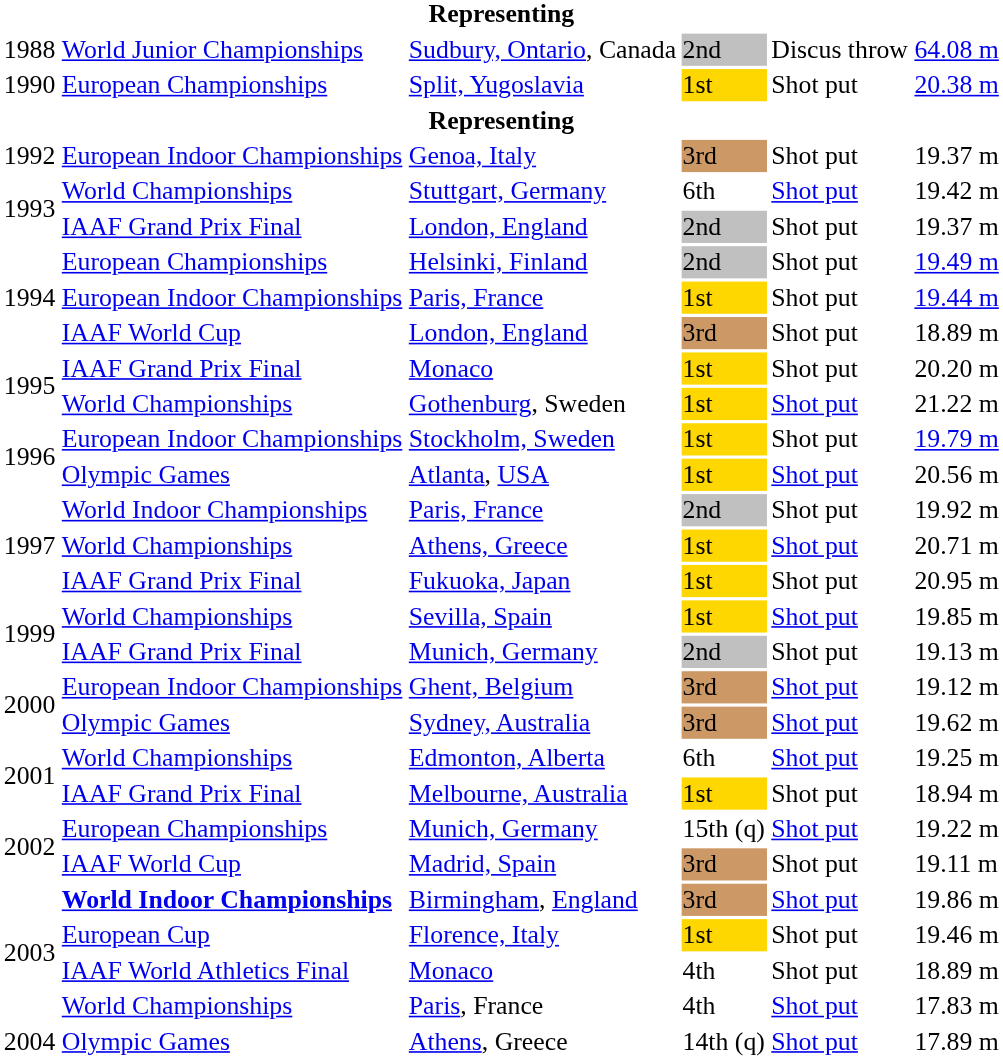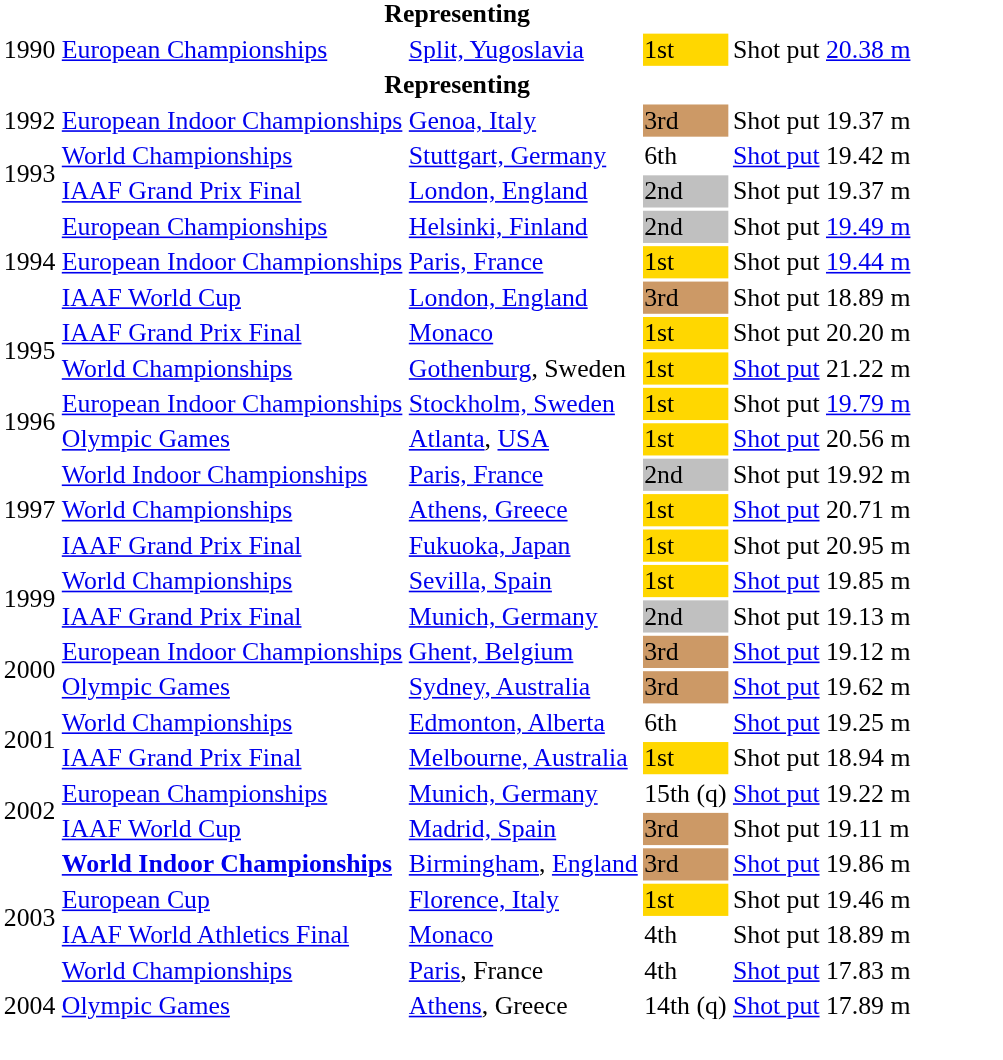 <table>
 <tr>
 <th colspan="6">Representing </th>
-</tr>
-<tr>
-<td>1988</td>
-<td><a href='#'>World Junior Championships</a></td>
-<td><a href='#'>Sudbury, Ontario</a>, Canada</td>
-<td bgcolor=silver>2nd</td>
-<td>Discus throw</td>
-<td><a href='#'>64.08 m</a></td>
 </tr>
 <tr>
 <td>1990</td>
 <td><a href='#'>European Championships</a></td>
 <td><a href='#'>Split, Yugoslavia</a></td>
 <td bgcolor=gold>1st</td>
 <td>Shot put</td>
 <td><a href='#'>20.38 m</a></td>
 </tr>
 <tr>
 <th colspan="6">Representing </th>
 </tr>
 <tr>
 <td>1992</td>
 <td><a href='#'>European Indoor Championships</a></td>
 <td><a href='#'>Genoa, Italy</a></td>
 <td bgcolor=cc9966>3rd</td>
 <td>Shot put</td>
 <td>19.37 m</td>
 </tr>
 <tr>
 <td rowspan=2>1993</td>
 <td><a href='#'>World Championships</a></td>
 <td><a href='#'>Stuttgart, Germany</a></td>
 <td>6th</td>
 <td><a href='#'>Shot put</a></td>
 <td>19.42 m</td>
 </tr>
 <tr>
 <td><a href='#'>IAAF Grand Prix Final</a></td>
 <td><a href='#'>London, England</a></td>
 <td bgcolor=silver>2nd</td>
 <td>Shot put</td>
 <td>19.37 m</td>
 </tr>
 <tr>
 <td rowspan=3>1994</td>
 <td><a href='#'>European Championships</a></td>
 <td><a href='#'>Helsinki, Finland</a></td>
 <td bgcolor=silver>2nd</td>
 <td>Shot put</td>
 <td><a href='#'>19.49 m</a></td>
 </tr>
 <tr>
 <td><a href='#'>European Indoor Championships</a></td>
 <td><a href='#'>Paris, France</a></td>
 <td bgcolor=gold>1st</td>
 <td>Shot put</td>
 <td><a href='#'>19.44 m</a></td>
 </tr>
 <tr>
 <td><a href='#'>IAAF World Cup</a></td>
 <td><a href='#'>London, England</a></td>
 <td bgcolor=cc9966>3rd</td>
 <td>Shot put</td>
 <td>18.89 m</td>
 </tr>
 <tr>
 <td rowspan=2>1995</td>
 <td><a href='#'>IAAF Grand Prix Final</a></td>
 <td><a href='#'>Monaco</a></td>
 <td bgcolor=gold>1st</td>
 <td>Shot put</td>
 <td>20.20 m</td>
 </tr>
 <tr>
 <td><a href='#'>World Championships</a></td>
 <td><a href='#'>Gothenburg</a>, Sweden</td>
 <td bgcolor=gold>1st</td>
 <td><a href='#'>Shot put</a></td>
 <td>21.22 m</td>
 </tr>
 <tr>
 <td rowspan=2>1996</td>
 <td><a href='#'>European Indoor Championships</a></td>
 <td><a href='#'>Stockholm, Sweden</a></td>
 <td bgcolor=gold>1st</td>
 <td>Shot put</td>
 <td><a href='#'>19.79 m</a></td>
 </tr>
 <tr>
 <td><a href='#'>Olympic Games</a></td>
 <td><a href='#'>Atlanta</a>, <a href='#'>USA</a></td>
 <td bgcolor=gold>1st</td>
 <td><a href='#'>Shot put</a></td>
 <td>20.56 m</td>
 </tr>
 <tr>
 <td rowspan=3>1997</td>
 <td><a href='#'>World Indoor Championships</a></td>
 <td><a href='#'>Paris, France</a></td>
 <td bgcolor=silver>2nd</td>
 <td>Shot put</td>
 <td>19.92 m</td>
 </tr>
 <tr>
 <td><a href='#'>World Championships</a></td>
 <td><a href='#'>Athens, Greece</a></td>
 <td bgcolor=gold>1st</td>
 <td><a href='#'>Shot put</a></td>
 <td>20.71 m</td>
 </tr>
 <tr>
 <td><a href='#'>IAAF Grand Prix Final</a></td>
 <td><a href='#'>Fukuoka, Japan</a></td>
 <td bgcolor=gold>1st</td>
 <td>Shot put</td>
 <td>20.95 m</td>
 </tr>
 <tr>
 <td rowspan=2>1999</td>
 <td><a href='#'>World Championships</a></td>
 <td><a href='#'>Sevilla, Spain</a></td>
 <td bgcolor=gold>1st</td>
 <td><a href='#'>Shot put</a></td>
 <td>19.85 m</td>
 </tr>
 <tr>
 <td><a href='#'>IAAF Grand Prix Final</a></td>
 <td><a href='#'>Munich, Germany</a></td>
 <td bgcolor=silver>2nd</td>
 <td>Shot put</td>
 <td>19.13 m</td>
 </tr>
 <tr>
 <td rowspan=2>2000</td>
 <td><a href='#'>European Indoor Championships</a></td>
 <td><a href='#'>Ghent, Belgium</a></td>
 <td bgcolor=cc9966>3rd</td>
 <td><a href='#'>Shot put</a></td>
 <td>19.12 m</td>
 </tr>
 <tr>
 <td><a href='#'>Olympic Games</a></td>
 <td><a href='#'>Sydney, Australia</a></td>
 <td bgcolor=cc9966>3rd</td>
 <td><a href='#'>Shot put</a></td>
 <td>19.62 m</td>
 </tr>
 <tr>
 <td rowspan=2>2001</td>
 <td><a href='#'>World Championships</a></td>
 <td><a href='#'>Edmonton, Alberta</a></td>
 <td>6th</td>
 <td><a href='#'>Shot put</a></td>
 <td>19.25 m</td>
 </tr>
 <tr>
 <td><a href='#'>IAAF Grand Prix Final</a></td>
 <td><a href='#'>Melbourne, Australia</a></td>
 <td bgcolor=gold>1st</td>
 <td>Shot put</td>
 <td>18.94 m</td>
 </tr>
 <tr>
 <td rowspan=2>2002</td>
 <td><a href='#'>European Championships</a></td>
 <td><a href='#'>Munich, Germany</a></td>
 <td>15th (q)</td>
 <td><a href='#'>Shot put</a></td>
 <td>19.22 m</td>
 </tr>
 <tr>
 <td><a href='#'>IAAF World Cup</a></td>
 <td><a href='#'>Madrid, Spain</a></td>
 <td bgcolor=cc9966>3rd</td>
 <td>Shot put</td>
 <td>19.11 m</td>
 </tr>
 <tr>
 <td rowspan=4>2003</td>
 <td><strong><a href='#'>World Indoor Championships</a></strong></td>
 <td><a href='#'>Birmingham</a>, <a href='#'>England</a></td>
 <td bgcolor=cc9966>3rd</td>
 <td><a href='#'>Shot put</a></td>
 <td>19.86 m</td>
 </tr>
 <tr>
 <td><a href='#'>European Cup</a></td>
 <td><a href='#'>Florence, Italy</a></td>
 <td bgcolor=gold>1st</td>
 <td>Shot put</td>
 <td>19.46 m</td>
 </tr>
 <tr>
 <td><a href='#'>IAAF World Athletics Final</a></td>
 <td><a href='#'>Monaco</a></td>
 <td>4th</td>
 <td>Shot put</td>
 <td>18.89 m</td>
 </tr>
 <tr>
 <td><a href='#'>World Championships</a></td>
 <td><a href='#'>Paris</a>, France</td>
 <td>4th</td>
 <td><a href='#'>Shot put</a></td>
 <td>17.83 m</td>
 </tr>
 <tr>
 <td>2004</td>
 <td><a href='#'>Olympic Games</a></td>
 <td><a href='#'>Athens</a>, Greece</td>
 <td>14th (q)</td>
 <td><a href='#'>Shot put</a></td>
 <td>17.89 m</td>
 </tr>
 </table>
